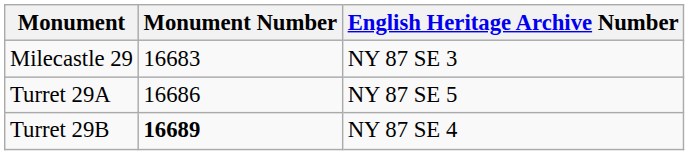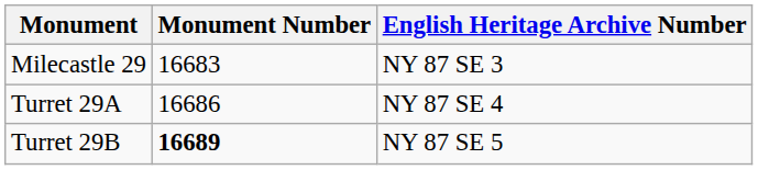 <table class="wikitable">
 <tr>
 <th>Monument</th>
 <th>Monument Number</th>
 <th><a href='#'>English Heritage Archive</a> Number</th>
 </tr>
 <tr>
 <td>Milecastle 29</td>
 <td>16683</td>
 <td>NY 87 SE 3</td>
 </tr>
 <tr>
 <td>Turret 29A</td>
 <td>16686</td>
-<td>NY 87 SE 5</td>
+<td>NY 87 SE 4</td>
 </tr>
 <tr>
 <td>Turret 29B</td>
 <td><strong>16689</strong></td>
-<td>NY 87 SE 4</td>
+<td>NY 87 SE 5</td>
 </tr>
 </table>
